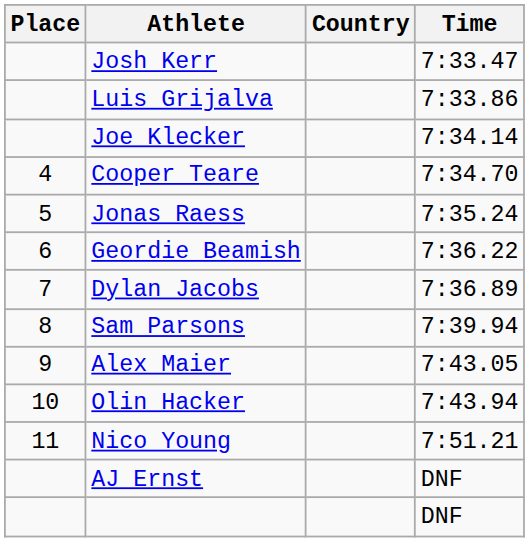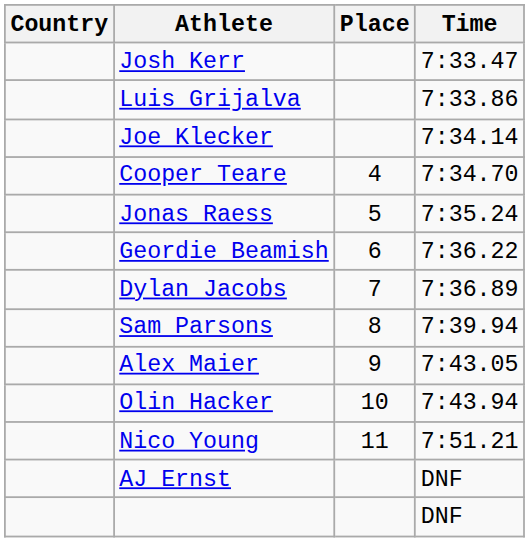 <table class="wikitable">
 <tr>
+<th>Country</th>
+<th>Athlete</th>
 <th>Place</th>
-<th>Athlete</th>
-<th>Country</th>
 <th>Time</th>
 </tr>
 <tr>
+<td></td>
+<td><a href='#'>Josh Kerr</a></td>
 <td align=center></td>
-<td><a href='#'>Josh Kerr</a></td>
-<td></td>
 <td>7:33.47</td>
 </tr>
 <tr>
+<td></td>
+<td><a href='#'>Luis Grijalva</a></td>
 <td align=center></td>
-<td><a href='#'>Luis Grijalva</a></td>
-<td></td>
 <td>7:33.86</td>
 </tr>
 <tr>
+<td></td>
+<td><a href='#'>Joe Klecker</a></td>
 <td align=center></td>
-<td><a href='#'>Joe Klecker</a></td>
-<td></td>
 <td>7:34.14</td>
 </tr>
 <tr>
+<td></td>
+<td><a href='#'>Cooper Teare</a></td>
 <td align=center>4</td>
-<td><a href='#'>Cooper Teare</a></td>
-<td></td>
 <td>7:34.70</td>
 </tr>
 <tr>
+<td></td>
+<td><a href='#'>Jonas Raess</a></td>
 <td align=center>5</td>
-<td><a href='#'>Jonas Raess</a></td>
-<td></td>
 <td>7:35.24</td>
 </tr>
 <tr>
+<td></td>
+<td><a href='#'>Geordie Beamish</a></td>
 <td align=center>6</td>
-<td><a href='#'>Geordie Beamish</a></td>
-<td></td>
 <td>7:36.22</td>
 </tr>
 <tr>
+<td></td>
+<td><a href='#'>Dylan Jacobs</a></td>
 <td align=center>7</td>
-<td><a href='#'>Dylan Jacobs</a></td>
-<td></td>
 <td>7:36.89</td>
 </tr>
 <tr>
+<td></td>
+<td><a href='#'>Sam Parsons</a></td>
 <td align=center>8</td>
-<td><a href='#'>Sam Parsons</a></td>
-<td></td>
 <td>7:39.94</td>
 </tr>
 <tr>
+<td></td>
+<td><a href='#'>Alex Maier</a></td>
 <td align=center>9</td>
-<td><a href='#'>Alex Maier</a></td>
-<td></td>
 <td>7:43.05</td>
 </tr>
 <tr>
+<td></td>
+<td><a href='#'>Olin Hacker</a></td>
 <td align=center>10</td>
-<td><a href='#'>Olin Hacker</a></td>
-<td></td>
 <td>7:43.94</td>
 </tr>
 <tr>
+<td></td>
+<td><a href='#'>Nico Young</a></td>
 <td align=center>11</td>
-<td><a href='#'>Nico Young</a></td>
-<td></td>
 <td>7:51.21</td>
 </tr>
 <tr>
+<td></td>
+<td><a href='#'>AJ Ernst</a></td>
 <td align=center></td>
-<td><a href='#'>AJ Ernst</a></td>
-<td></td>
 <td>DNF</td>
 </tr>
 <tr>
-<td align=center></td>
 <td></td>
 <td></td>
+<td align=center></td>
 <td>DNF</td>
 </tr>
 </table>
